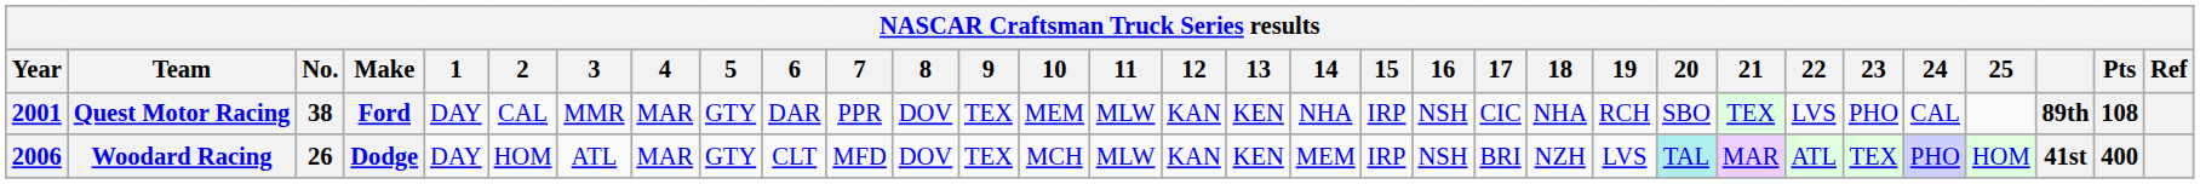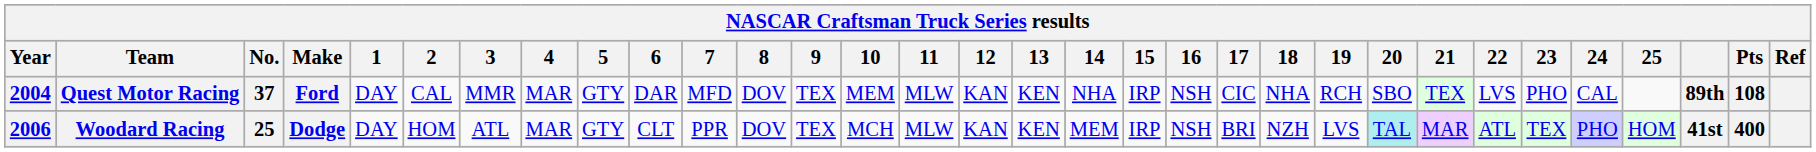 <table class="wikitable" style="text-align:center; font-size:75%">
 <tr>
 <th colspan=32><a href='#'>NASCAR Craftsman Truck Series</a> results</th>
 </tr>
 <tr>
 <th>Year</th>
 <th>Team</th>
 <th>No.</th>
 <th>Make</th>
 <th>1</th>
 <th>2</th>
 <th>3</th>
 <th>4</th>
 <th>5</th>
 <th>6</th>
 <th>7</th>
 <th>8</th>
 <th>9</th>
 <th>10</th>
 <th>11</th>
 <th>12</th>
 <th>13</th>
 <th>14</th>
 <th>15</th>
 <th>16</th>
 <th>17</th>
 <th>18</th>
 <th>19</th>
 <th>20</th>
 <th>21</th>
 <th>22</th>
 <th>23</th>
 <th>24</th>
 <th>25</th>
 <th></th>
 <th>Pts</th>
 <th>Ref</th>
 </tr>
 <tr>
-<th><a href='#'>2001</a></th>
+<th><a href='#'>2004</a></th>
 <th><a href='#'>Quest Motor Racing</a></th>
-<th>38</th>
+<th>37</th>
 <th><a href='#'>Ford</a></th>
 <td><a href='#'>DAY</a></td>
 <td><a href='#'>CAL</a></td>
 <td><a href='#'>MMR</a></td>
 <td><a href='#'>MAR</a></td>
 <td><a href='#'>GTY</a></td>
 <td><a href='#'>DAR</a></td>
-<td><a href='#'>PPR</a></td>
+<td><a href='#'>MFD</a></td>
 <td><a href='#'>DOV</a></td>
 <td><a href='#'>TEX</a></td>
 <td><a href='#'>MEM</a></td>
 <td><a href='#'>MLW</a></td>
 <td><a href='#'>KAN</a></td>
 <td><a href='#'>KEN</a></td>
 <td><a href='#'>NHA</a></td>
 <td><a href='#'>IRP</a></td>
 <td><a href='#'>NSH</a></td>
 <td><a href='#'>CIC</a></td>
 <td><a href='#'>NHA</a></td>
 <td><a href='#'>RCH</a></td>
 <td><a href='#'>SBO</a></td>
 <td style="background:#DFFFDF;"><a href='#'>TEX</a><br></td>
 <td><a href='#'>LVS</a></td>
 <td><a href='#'>PHO</a></td>
 <td><a href='#'>CAL</a></td>
 <td></td>
 <th>89th</th>
 <th>108</th>
 <th></th>
 </tr>
 <tr>
 <th><a href='#'>2006</a></th>
 <th><a href='#'>Woodard Racing</a></th>
-<th>26</th>
+<th>25</th>
 <th><a href='#'>Dodge</a></th>
 <td><a href='#'>DAY</a></td>
 <td><a href='#'>HOM</a></td>
 <td><a href='#'>ATL</a></td>
 <td><a href='#'>MAR</a></td>
 <td><a href='#'>GTY</a></td>
 <td><a href='#'>CLT</a></td>
-<td><a href='#'>MFD</a></td>
+<td><a href='#'>PPR</a></td>
 <td><a href='#'>DOV</a></td>
 <td><a href='#'>TEX</a></td>
 <td><a href='#'>MCH</a></td>
 <td><a href='#'>MLW</a></td>
 <td><a href='#'>KAN</a></td>
 <td><a href='#'>KEN</a></td>
 <td><a href='#'>MEM</a></td>
 <td><a href='#'>IRP</a></td>
 <td><a href='#'>NSH</a></td>
 <td><a href='#'>BRI</a></td>
 <td><a href='#'>NZH</a></td>
 <td><a href='#'>LVS</a></td>
 <td style="background: paleturquoise;"><a href='#'>TAL</a></td>
 <td style="background:#EFCFFF;"><a href='#'>MAR</a><br></td>
 <td style="background:#DFFFDF;"><a href='#'>ATL</a><br></td>
 <td style="background:#DFFFDF;"><a href='#'>TEX</a><br></td>
 <td style="background:#CFCFFF;"><a href='#'>PHO</a><br></td>
 <td style="background:#DFFFDF;"><a href='#'>HOM</a><br></td>
 <th>41st</th>
 <th>400</th>
 <th></th>
 </tr>
 </table>
